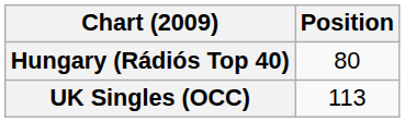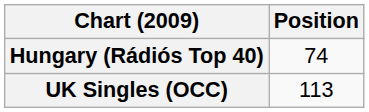 <table class="wikitable plainrowheaders" style="text-align:center">
 <tr>
 <th>Chart (2009)</th>
 <th>Position</th>
 </tr>
 <tr>
 <th scope="row">Hungary (Rádiós Top 40)</th>
-<td>80</td>
+<td>74</td>
 </tr>
 <tr>
 <th scope="row">UK Singles (OCC)</th>
 <td>113</td>
 </tr>
 </table>
